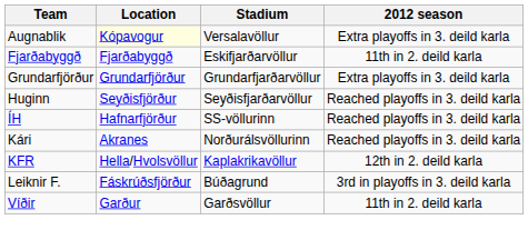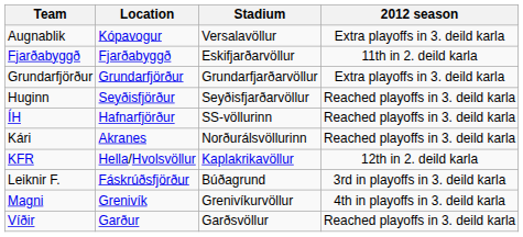 <table class="wikitable sortable">
 <tr>
 <th>Team</th>
 <th>Location</th>
 <th>Stadium</th>
 <th>2012 season</th>
 </tr>
 <tr>
 <td>Augnablik</td>
-<td style="background: lightyellow;"><a href='#'>Kópavogur</a></td>
+<td><a href='#'>Kópavogur</a></td>
 <td>Versalavöllur</td>
 <td align=center>Extra playoffs in 3. deild karla</td>
 </tr>
 <tr>
 <td><a href='#'>Fjarðabyggð</a></td>
 <td><a href='#'>Fjarðabyggð</a></td>
 <td>Eskifjarðarvöllur</td>
 <td align=center>11th in 2. deild karla</td>
 </tr>
 <tr>
 <td>Grundarfjörður</td>
 <td><a href='#'>Grundarfjörður</a></td>
 <td>Grundarfjarðarvöllur</td>
 <td align=center>Extra playoffs in 3. deild karla</td>
 </tr>
 <tr>
 <td>Huginn</td>
 <td><a href='#'>Seyðisfjörður</a></td>
 <td>Seyðisfjarðarvöllur</td>
 <td align=center>Reached playoffs in 3. deild karla</td>
 </tr>
 <tr>
 <td><a href='#'>ÍH</a></td>
 <td><a href='#'>Hafnarfjörður</a></td>
 <td>SS-völlurinn</td>
 <td align=center>Reached playoffs in 3. deild karla</td>
 </tr>
 <tr>
 <td>Kári</td>
 <td><a href='#'>Akranes</a></td>
 <td>Norðurálsvöllurinn</td>
 <td align=center>Reached playoffs in 3. deild karla</td>
 </tr>
 <tr>
 <td><a href='#'>KFR</a></td>
 <td><a href='#'>Hella</a>/<a href='#'>Hvolsvöllur</a></td>
 <td><a href='#'>Kaplakrikavöllur</a></td>
 <td align=center>12th in 2. deild karla</td>
 </tr>
 <tr>
 <td>Leiknir F.</td>
 <td><a href='#'>Fáskrúðsfjörður</a></td>
 <td>Búðagrund</td>
 <td align=center>3rd in playoffs in 3. deild karla</td>
 </tr>
 <tr>
+<td><a href='#'>Magni</a></td>
+<td><a href='#'>Grenivík</a></td>
+<td>Grenivíkurvöllur</td>
+<td align=center>4th in playoffs in 3. deild karla</td>
+</tr>
+<tr>
 <td><a href='#'>Víðir</a></td>
 <td><a href='#'>Garður</a></td>
 <td>Garðsvöllur</td>
-<td align=center>11th in 2. deild karla</td>
+<td align=center>Reached playoffs in 3. deild karla</td>
 </tr>
 </table>
